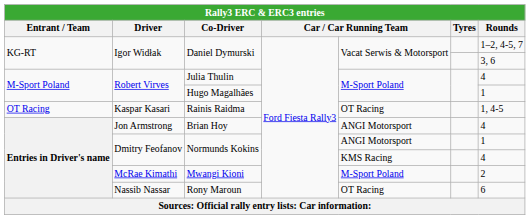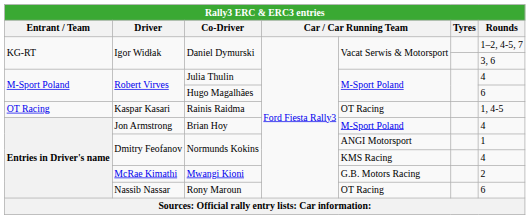 <table class="wikitable" style="font-size: 85%">
 <tr>
 <th colspan="7" style="color:white; background-color:#3aa933;">Rally3 ERC & ERC3 entries</th>
 </tr>
 <tr>
 <th>Entrant / Team</th>
 <th>Driver</th>
 <th>Co-Driver</th>
 <th colspan="2">Car / Car Running Team</th>
 <th>Tyres</th>
 <th>Rounds</th>
 </tr>
 <tr>
 <td rowspan="2"> KG-RT</td>
 <td rowspan="2"> Igor Widłak</td>
 <td rowspan="2"> Daniel Dymurski</td>
 <td rowspan="10"><a href='#'>Ford Fiesta Rally3</a></td>
 <td rowspan=2> Vacat Serwis & Motorsport</td>
 <td></td>
 <td>1–2, 4-5, 7</td>
 </tr>
 <tr>
 <td></td>
 <td>3, 6</td>
 </tr>
 <tr>
 <td rowspan="2"> <a href='#'>M-Sport Poland</a></td>
 <td rowspan="2"> <a href='#'>Robert Virves</a></td>
 <td> Julia Thulin</td>
 <td rowspan="2"> <a href='#'>M-Sport Poland</a></td>
 <td rowspan="2"></td>
 <td>4</td>
 </tr>
 <tr>
 <td> Hugo Magalhães</td>
-<td>1</td>
+<td>6</td>
 </tr>
 <tr>
 <td> <a href='#'>OT Racing</a></td>
 <td> Kaspar Kasari</td>
 <td> Rainis Raidma</td>
 <td> OT Racing</td>
 <td></td>
 <td>1, 4-5</td>
 </tr>
 <tr>
 <th rowspan="5">Entries in Driver's name</th>
 <td> Jon Armstrong</td>
 <td> Brian Hoy</td>
-<td> ANGI Motorsport</td>
+<td> <a href='#'>M-Sport Poland</a></td>
 <td></td>
 <td>4</td>
 </tr>
 <tr>
 <td rowspan="2"> Dmitry Feofanov</td>
 <td rowspan="2"> Normunds Kokins</td>
 <td> ANGI Motorsport</td>
 <td></td>
 <td>1</td>
 </tr>
 <tr>
 <td> KMS Racing</td>
 <td></td>
 <td>4</td>
 </tr>
 <tr>
 <td> <a href='#'>McRae Kimathi</a></td>
 <td> <a href='#'>Mwangi Kioni</a></td>
-<td> <a href='#'>M-Sport Poland</a></td>
+<td> G.B. Motors Racing</td>
 <td></td>
 <td>2</td>
 </tr>
 <tr>
 <td> Nassib Nassar</td>
 <td> Rony Maroun</td>
 <td> OT Racing</td>
 <td></td>
 <td>6</td>
 </tr>
 <tr>
 <th colspan="7">Sources: Official rally entry lists: Car information:</th>
 </tr>
 </table>
